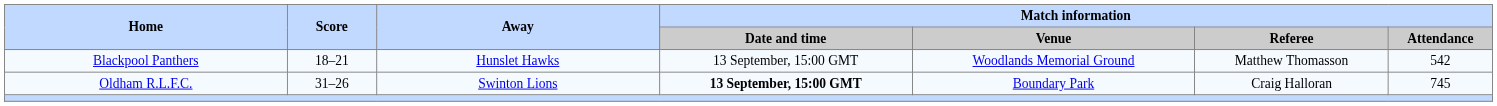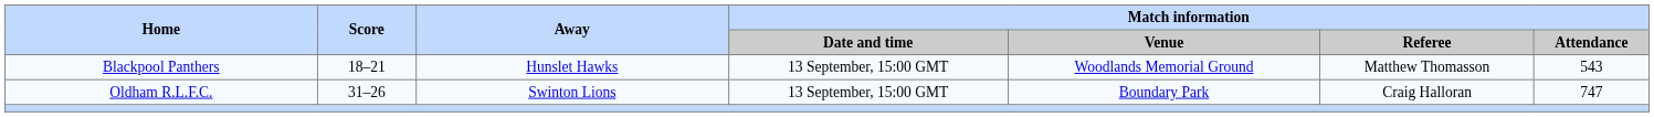 <table border=1 style="border-collapse:collapse; font-size:90%; text-align:center;" cellpadding=3 cellspacing=0 width=100%>
 <tr bgcolor=#C1D8FF>
 <th rowspan=2 width=19%>Home</th>
 <th rowspan=2 width=6%>Score</th>
 <th rowspan=2 width=19%>Away</th>
 <th colspan=6>Match information</th>
 </tr>
 <tr bgcolor=#CCCCCC>
 <th width=17%>Date and time</th>
 <th width=19%>Venue</th>
 <th width=13%>Referee</th>
 <th width=7%>Attendance</th>
 </tr>
 <tr bgcolor=#F5FAFF>
 <td> <a href='#'>Blackpool Panthers</a></td>
 <td>18–21</td>
 <td> <a href='#'>Hunslet Hawks</a></td>
 <td>13 September, 15:00 GMT</td>
 <td><a href='#'>Woodlands Memorial Ground</a></td>
 <td>Matthew Thomasson</td>
-<td>542</td>
+<td>543</td>
 </tr>
 <tr bgcolor=#F5FAFF>
 <td> <a href='#'>Oldham R.L.F.C.</a></td>
 <td>31–26</td>
 <td>  <a href='#'>Swinton Lions</a></td>
-<td><strong>13 September, 15:00 GMT</strong></td>
+<td>13 September, 15:00 GMT</td>
 <td><a href='#'>Boundary Park</a></td>
 <td>Craig Halloran</td>
-<td>745</td>
+<td>747</td>
 </tr>
 <tr bgcolor=#C1D8FF>
 <th colspan=7></th>
 </tr>
 </table>
